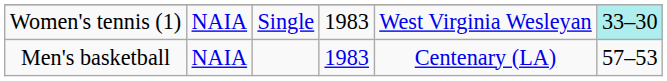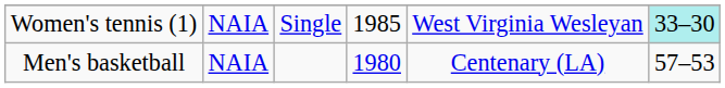 <table class="wikitable" style="text-align:center">
 <tr>
 </tr>
 <tr align="center">
 <td rowspan="1">Women's tennis (1)</td>
 <td rowspan="1"><a href='#'>NAIA</a></td>
 <td rowspan="1"><a href='#'>Single</a></td>
-<td>1983</td>
+<td>1985</td>
 <td><a href='#'>West Virginia Wesleyan</a></td>
 <td style="background: paleturquoise;">33–30</td>
 </tr>
 <tr>
 <td>Men's basketball</td>
 <td><a href='#'>NAIA</a></td>
 <td></td>
-<td><a href='#'>1983</a></td>
+<td><a href='#'>1980</a></td>
 <td><a href='#'>Centenary (LA)</a></td>
 <td>57–53</td>
 </tr>
 </table>
